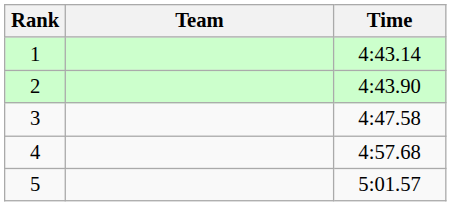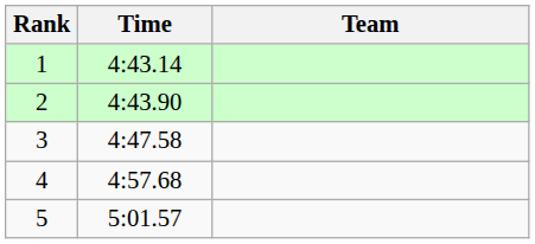 <table class=wikitable style="text-align:center">
 <tr>
 <th width=40>Rank</th>
+<th width=80>Time</th>
 <th width=200>Team</th>
-<th width=80>Time</th>
 </tr>
 <tr bgcolor="#ccffcc">
 <td>1</td>
+<td>4:43.14</td>
 <td align=left></td>
-<td>4:43.14</td>
 </tr>
 <tr bgcolor="#ccffcc">
 <td>2</td>
+<td>4:43.90</td>
 <td align=left></td>
-<td>4:43.90</td>
 </tr>
 <tr>
 <td>3</td>
+<td>4:47.58</td>
 <td align=left></td>
-<td>4:47.58</td>
 </tr>
 <tr>
 <td>4</td>
+<td>4:57.68</td>
 <td align=left></td>
-<td>4:57.68</td>
 </tr>
 <tr>
 <td>5</td>
+<td>5:01.57</td>
 <td align=left></td>
-<td>5:01.57</td>
 </tr>
 </table>
